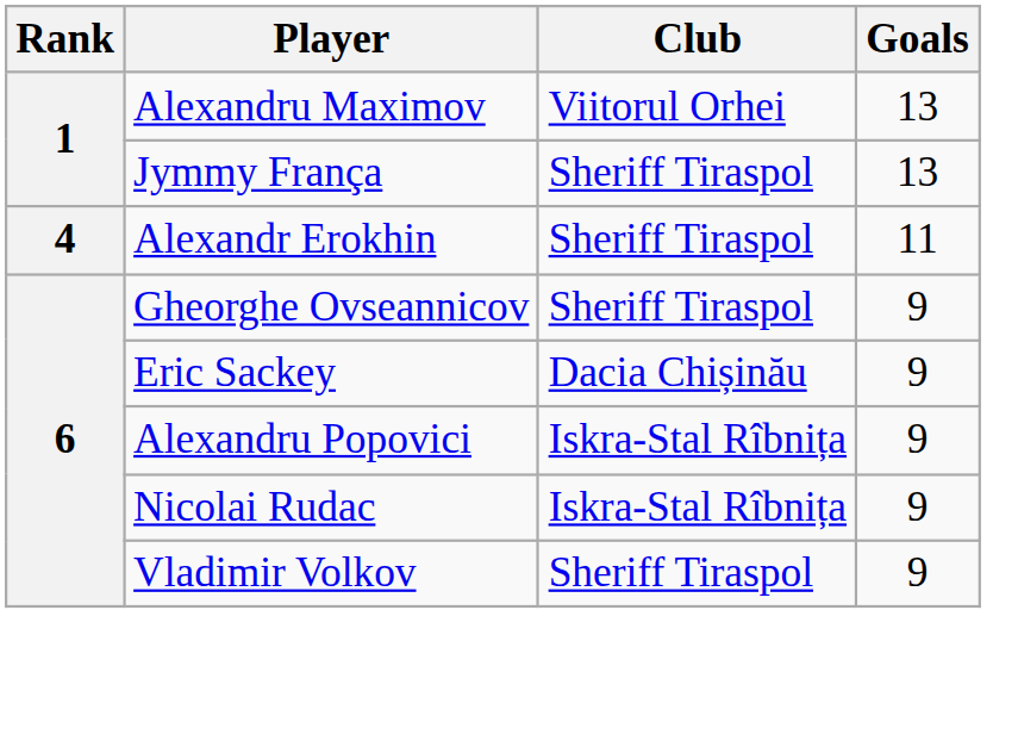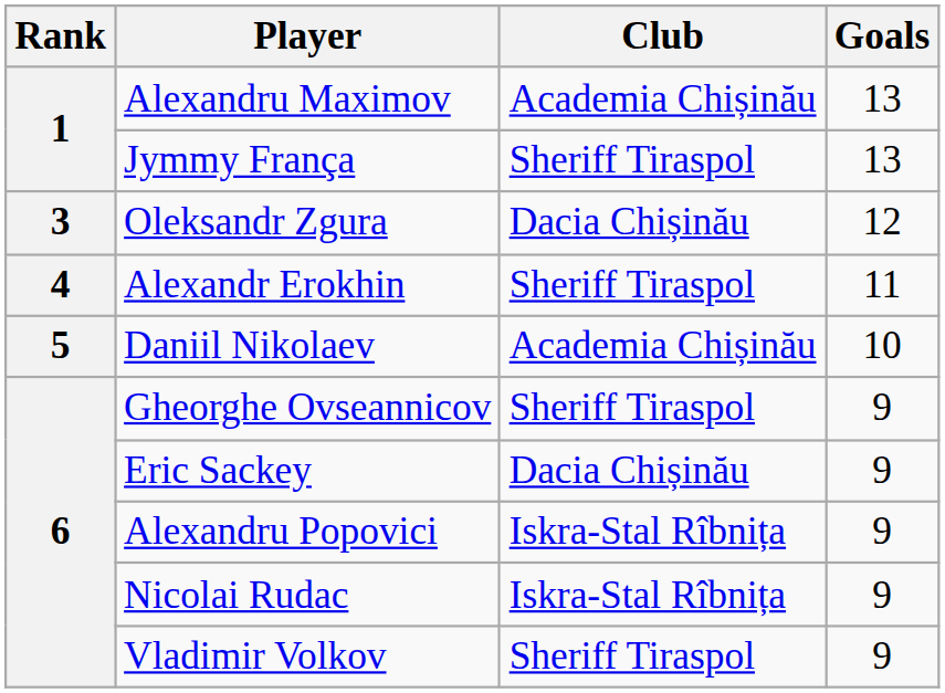 <table class="wikitable">
 <tr>
 <th>Rank</th>
 <th>Player</th>
 <th>Club</th>
 <th>Goals</th>
 </tr>
 <tr>
 <th rowspan=2 align=center>1</th>
 <td> <a href='#'>Alexandru Maximov</a></td>
-<td><a href='#'>Viitorul Orhei</a></td>
+<td><a href='#'>Academia Chișinău</a></td>
 <td align=center>13</td>
 </tr>
 <tr>
 <td> <a href='#'>Jymmy França</a></td>
 <td><a href='#'>Sheriff Tiraspol</a></td>
 <td align=center>13</td>
 </tr>
 <tr>
+<th rowspan=1 align=center>3</th>
+<td> <a href='#'>Oleksandr Zgura</a></td>
+<td><a href='#'>Dacia Chișinău</a></td>
+<td align=center>12</td>
+</tr>
+<tr>
 <th rowspan=1 align=center>4</th>
 <td> <a href='#'>Alexandr Erokhin</a></td>
 <td><a href='#'>Sheriff Tiraspol</a></td>
 <td align=center>11</td>
+</tr>
+<tr>
+<th rowspan=1 align=center>5</th>
+<td> <a href='#'>Daniil Nikolaev</a></td>
+<td><a href='#'>Academia Chișinău</a></td>
+<td align=center>10</td>
 </tr>
 <tr>
 <th rowspan=5 align=center>6</th>
 <td> <a href='#'>Gheorghe Ovseannicov</a></td>
 <td><a href='#'>Sheriff Tiraspol</a></td>
 <td align=center>9</td>
 </tr>
 <tr>
 <td> <a href='#'>Eric Sackey</a></td>
 <td><a href='#'>Dacia Chișinău</a></td>
 <td align=center>9</td>
 </tr>
 <tr>
 <td> <a href='#'>Alexandru Popovici</a></td>
 <td><a href='#'>Iskra-Stal Rîbnița</a></td>
 <td align=center>9</td>
 </tr>
 <tr>
 <td> <a href='#'>Nicolai Rudac</a></td>
 <td><a href='#'>Iskra-Stal Rîbnița</a></td>
 <td align=center>9</td>
 </tr>
 <tr>
 <td> <a href='#'>Vladimir Volkov</a></td>
 <td><a href='#'>Sheriff Tiraspol</a></td>
 <td align=center>9</td>
 </tr>
 </table>
